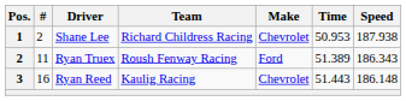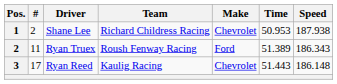 <table class="wikitable" style="font-size:95%">
 <tr>
 <th>Pos.</th>
 <th>#</th>
 <th>Driver</th>
 <th>Team</th>
 <th>Make</th>
 <th>Time</th>
 <th>Speed</th>
 </tr>
 <tr>
 <th>1</th>
 <td>2</td>
 <td><a href='#'>Shane Lee</a></td>
 <td><a href='#'>Richard Childress Racing</a></td>
 <td><a href='#'>Chevrolet</a></td>
 <td>50.953</td>
 <td>187.938</td>
 </tr>
 <tr>
 <th>2</th>
 <td>11</td>
 <td><a href='#'>Ryan Truex</a></td>
 <td><a href='#'>Roush Fenway Racing</a></td>
 <td><a href='#'>Ford</a></td>
 <td>51.389</td>
 <td>186.343</td>
 </tr>
 <tr>
 <th>3</th>
-<td>16</td>
+<td>17</td>
 <td><a href='#'>Ryan Reed</a></td>
 <td><a href='#'>Kaulig Racing</a></td>
 <td><a href='#'>Chevrolet</a></td>
 <td>51.443</td>
 <td>186.148</td>
 </tr>
 <tr>
 <th colspan="7"></th>
 </tr>
 </table>
